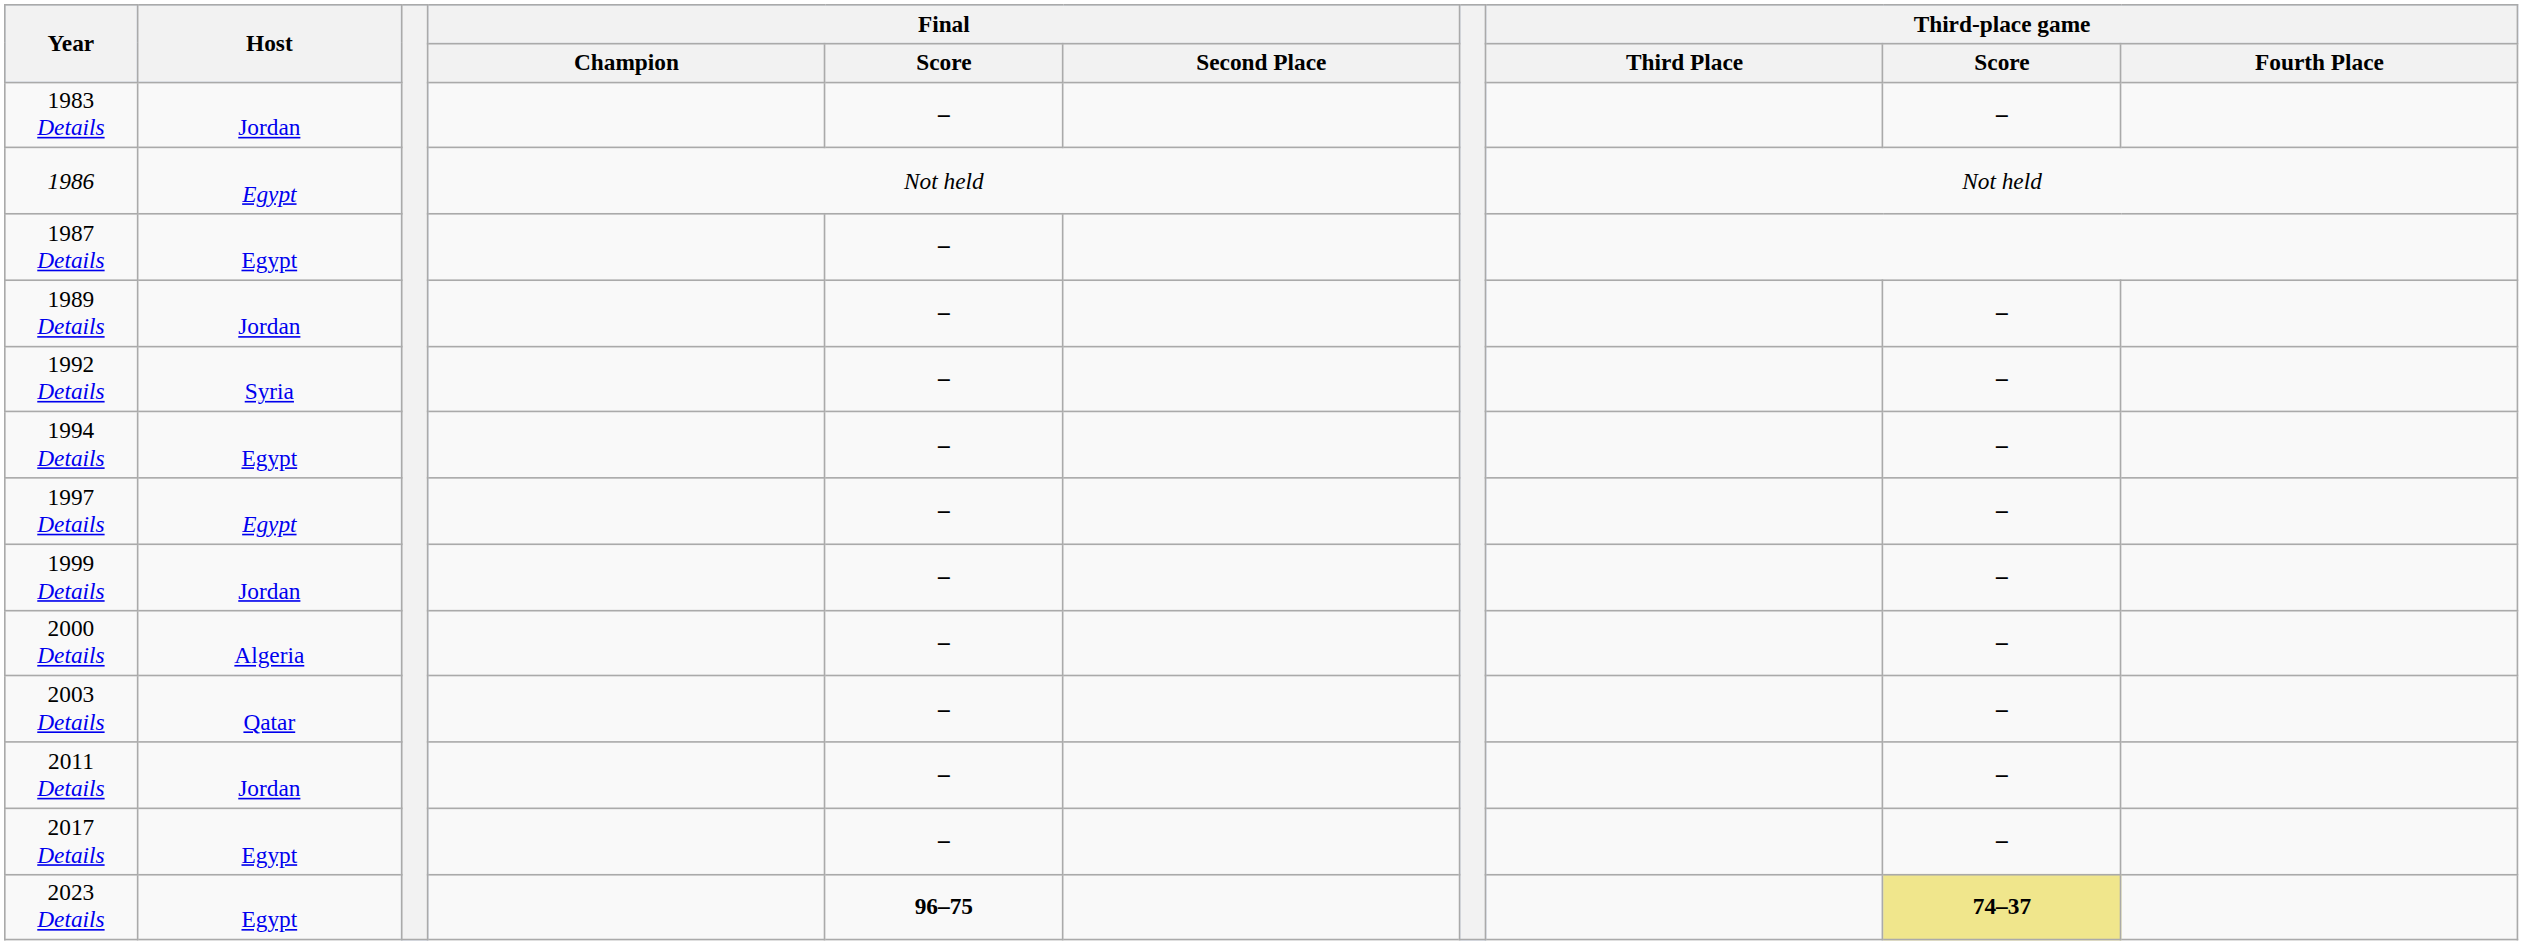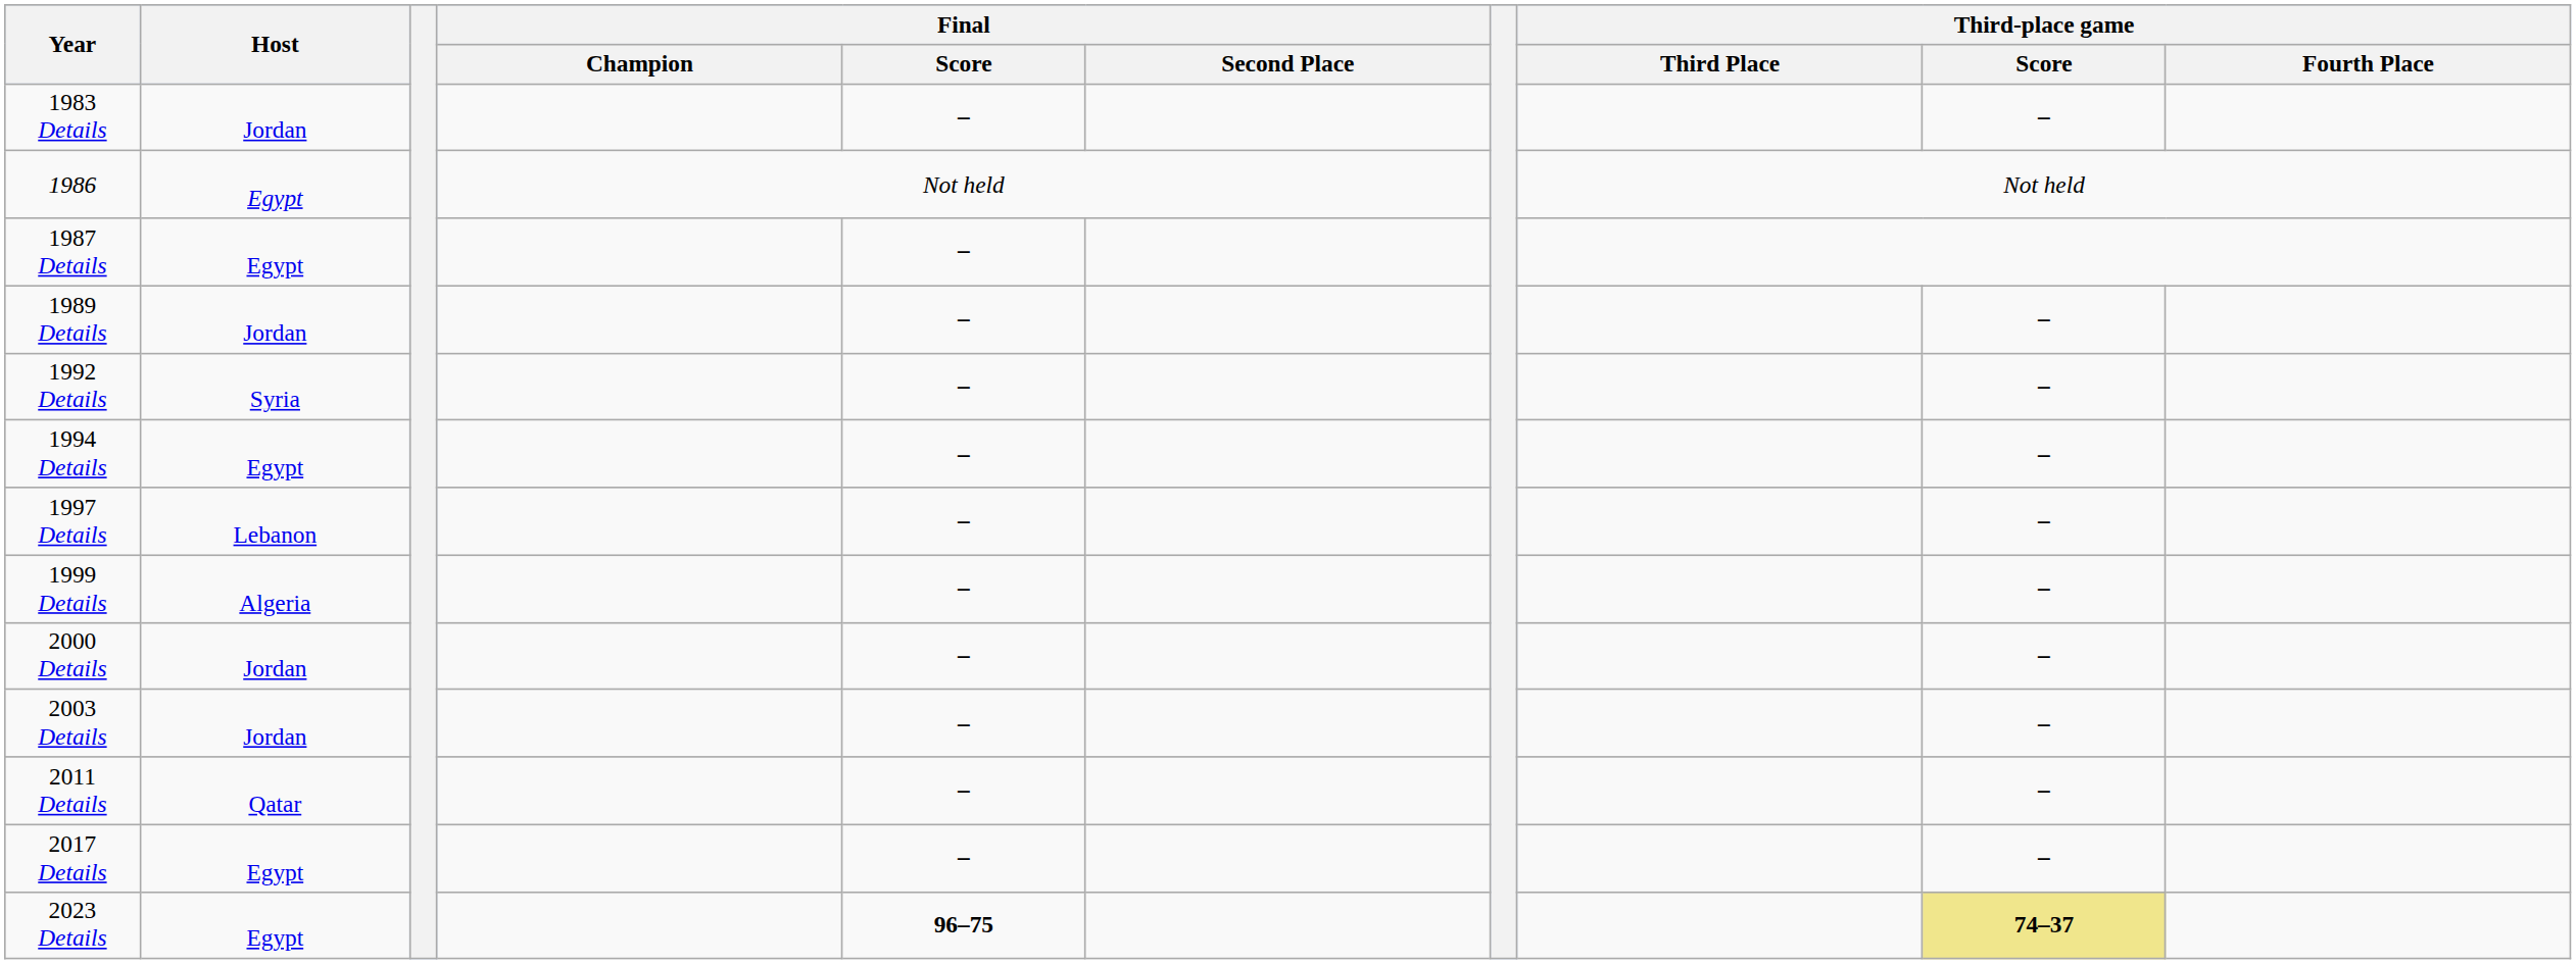 <table class="wikitable" style="font-size:90%; width: 98%; text-align: center;">
 <tr bgcolor=#C1D8FF>
 <th rowspan=2 width=5%>Year</th>
 <th rowspan=2 width=10%>Host</th>
 <th width=1% rowspan=26 bgcolor=ffffff></th>
 <th colspan=3>Final</th>
 <th width=1% rowspan=26 bgcolor=ffffff></th>
 <th colspan=3>Third-place game</th>
 </tr>
 <tr bgcolor=#EFEFEF>
 <th width=15%>Champion</th>
 <th width=9%>Score</th>
 <th width=15%>Second Place</th>
 <th width=15%>Third Place</th>
 <th width=9%>Score</th>
 <th width=15%>Fourth Place</th>
 </tr>
 <tr>
 <td>1983<br><em><a href='#'>Details</a></em></td>
 <td><br><a href='#'>Jordan</a></td>
 <td><strong></strong></td>
 <td><strong> – </strong></td>
 <td></td>
 <td></td>
 <td><strong> – </strong></td>
 <td></td>
 </tr>
 <tr>
 <td><em>1986</em></td>
 <td><br><em><a href='#'>Egypt</a></em></td>
 <td colspan=3><em>Not held </em></td>
 <td colspan=3><em>Not held </em></td>
 </tr>
 <tr>
 <td>1987<br><em><a href='#'>Details</a></em></td>
 <td><br><a href='#'>Egypt</a></td>
 <td><strong></strong></td>
 <td><strong> – </strong></td>
 <td></td>
 <td colspan=3></td>
 </tr>
 <tr>
 <td>1989<br><em><a href='#'>Details</a></em></td>
 <td><br><a href='#'>Jordan</a></td>
 <td><strong></strong></td>
 <td><strong> – </strong></td>
 <td></td>
 <td></td>
 <td><strong> – </strong></td>
 <td></td>
 </tr>
 <tr>
 <td>1992<br><em><a href='#'>Details</a></em></td>
 <td><br><a href='#'>Syria</a></td>
 <td><strong></strong></td>
 <td><strong> – </strong></td>
 <td></td>
 <td></td>
 <td><strong> – </strong></td>
 <td></td>
 </tr>
 <tr>
 <td>1994<br><em><a href='#'>Details</a></em></td>
 <td><br><a href='#'>Egypt</a></td>
 <td><strong></strong></td>
 <td><strong> – </strong></td>
 <td></td>
 <td></td>
 <td><strong> – </strong></td>
 <td></td>
 </tr>
 <tr>
 <td>1997<br><em><a href='#'>Details</a></em></td>
-<td><br><em><a href='#'>Egypt</a></em></td>
+<td><br><a href='#'>Lebanon</a></td>
 <td><strong></strong></td>
 <td><strong> – </strong></td>
 <td></td>
 <td></td>
 <td><strong> – </strong></td>
 <td></td>
 </tr>
 <tr>
 <td>1999<br><em><a href='#'>Details</a></em></td>
+<td><br><a href='#'>Algeria</a></td>
+<td><strong></strong></td>
+<td><strong> – </strong></td>
+<td></td>
+<td></td>
+<td><strong> – </strong></td>
+<td></td>
+</tr>
+<tr>
+<td>2000<br><em><a href='#'>Details</a></em></td>
 <td><br><a href='#'>Jordan</a></td>
 <td><strong></strong></td>
 <td><strong> – </strong></td>
 <td></td>
 <td></td>
 <td><strong> – </strong></td>
 <td></td>
 </tr>
 <tr>
-<td>2000<br><em><a href='#'>Details</a></em></td>
-<td><br><a href='#'>Algeria</a></td>
-<td><strong></strong></td>
-<td><strong> – </strong></td>
-<td></td>
-<td></td>
-<td><strong> – </strong></td>
-<td></td>
-</tr>
-<tr>
 <td>2003<br><em><a href='#'>Details</a></em></td>
-<td><br><a href='#'>Qatar</a></td>
+<td><br><a href='#'>Jordan</a></td>
 <td><strong></strong></td>
 <td><strong> – </strong></td>
 <td></td>
 <td></td>
 <td><strong> – </strong></td>
 <td></td>
 </tr>
 <tr>
 <td>2011<br><em><a href='#'>Details</a></em></td>
-<td><br><a href='#'>Jordan</a></td>
+<td><br><a href='#'>Qatar</a></td>
 <td><strong></strong></td>
 <td><strong> – </strong></td>
 <td></td>
 <td></td>
 <td><strong> – </strong></td>
 <td></td>
 </tr>
 <tr>
 <td>2017<br><em><a href='#'>Details</a></em></td>
 <td><br><a href='#'>Egypt</a></td>
 <td><strong></strong></td>
 <td><strong> – </strong></td>
 <td></td>
 <td></td>
 <td><strong> – </strong></td>
 <td></td>
 </tr>
 <tr>
 <td>2023<br><em><a href='#'>Details</a></em></td>
 <td><br><a href='#'>Egypt</a></td>
 <td><strong></strong></td>
 <td><strong>96–75</strong></td>
 <td></td>
 <td></td>
 <td style="background: khaki;"><strong>74–37</strong></td>
 <td></td>
 </tr>
 </table>
